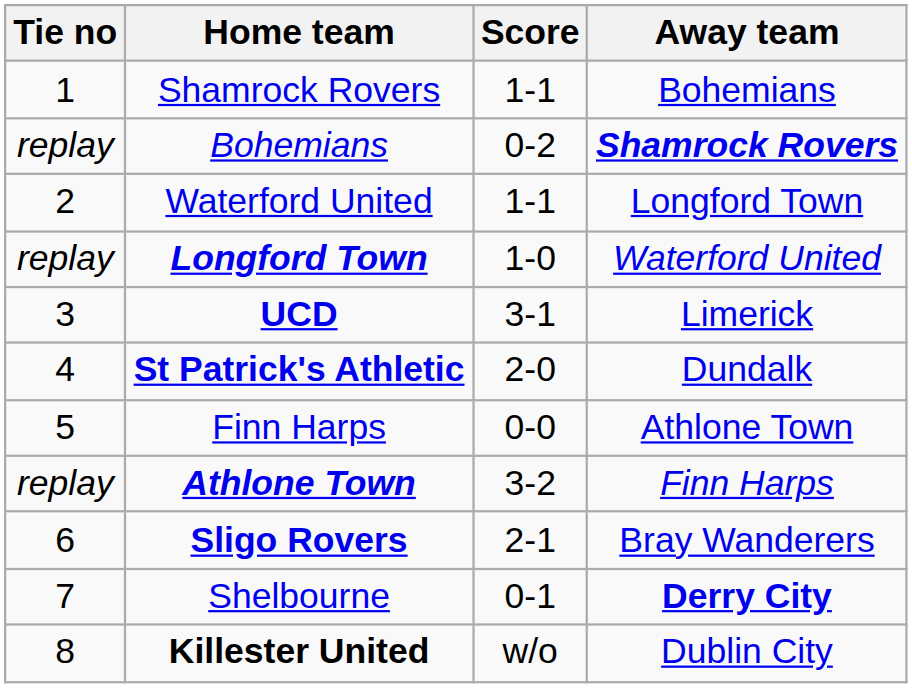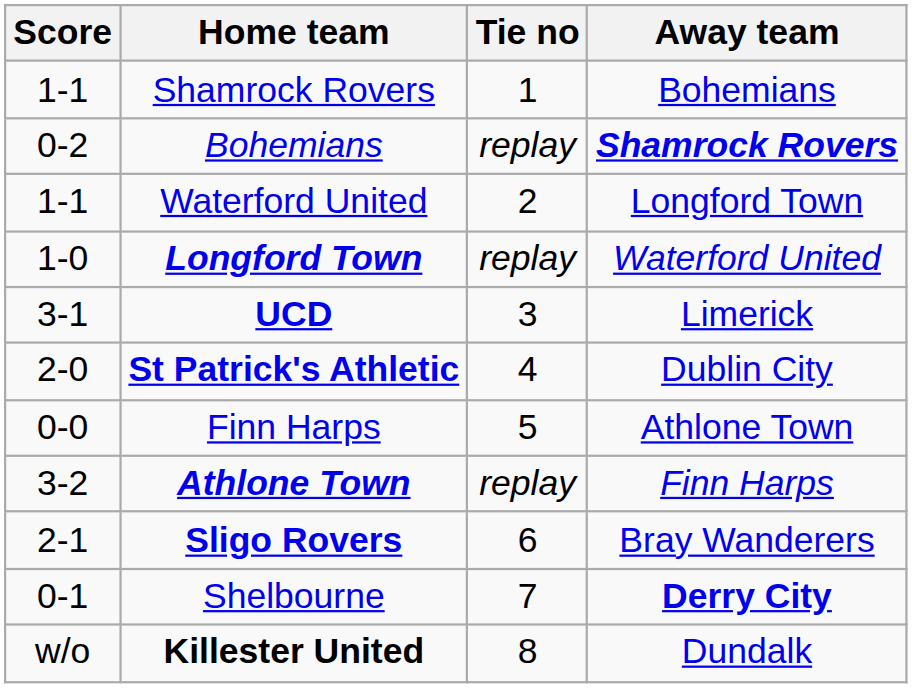 <table class="wikitable" style="text-align: center">
 <tr>
+<th>Score</th>
+<th>Home team</th>
 <th>Tie no</th>
-<th>Home team</th>
-<th>Score</th>
 <th>Away team</th>
 </tr>
 <tr>
+<td>1-1</td>
+<td><a href='#'>Shamrock Rovers</a></td>
 <td>1</td>
-<td><a href='#'>Shamrock Rovers</a></td>
-<td>1-1</td>
 <td><a href='#'>Bohemians</a></td>
 </tr>
 <tr>
+<td>0-2</td>
+<td><em><a href='#'>Bohemians</a></em></td>
 <td><em>replay</em></td>
-<td><em><a href='#'>Bohemians</a></em></td>
-<td>0-2</td>
 <td><strong><em><a href='#'>Shamrock Rovers</a></em></strong></td>
 </tr>
 <tr>
+<td>1-1</td>
+<td><a href='#'>Waterford United</a></td>
 <td>2</td>
-<td><a href='#'>Waterford United</a></td>
-<td>1-1</td>
 <td><a href='#'>Longford Town</a></td>
 </tr>
 <tr>
+<td>1-0</td>
+<td><strong><em><a href='#'>Longford Town</a></em></strong></td>
 <td><em>replay</em></td>
-<td><strong><em><a href='#'>Longford Town</a></em></strong></td>
-<td>1-0</td>
 <td><em><a href='#'>Waterford United</a></em></td>
 </tr>
 <tr>
+<td>3-1</td>
+<td><strong><a href='#'>UCD</a></strong></td>
 <td>3</td>
-<td><strong><a href='#'>UCD</a></strong></td>
-<td>3-1</td>
 <td><a href='#'>Limerick</a></td>
 </tr>
 <tr>
+<td>2-0</td>
+<td><strong><a href='#'>St Patrick's Athletic</a></strong></td>
 <td>4</td>
-<td><strong><a href='#'>St Patrick's Athletic</a></strong></td>
-<td>2-0</td>
-<td><a href='#'>Dundalk</a></td>
+<td><a href='#'>Dublin City</a></td>
 </tr>
 <tr>
+<td>0-0</td>
+<td><a href='#'>Finn Harps</a></td>
 <td>5</td>
-<td><a href='#'>Finn Harps</a></td>
-<td>0-0</td>
 <td><a href='#'>Athlone Town</a></td>
 </tr>
 <tr>
+<td>3-2</td>
+<td><strong><em><a href='#'>Athlone Town</a></em></strong></td>
 <td><em>replay</em></td>
-<td><strong><em><a href='#'>Athlone Town</a></em></strong></td>
-<td>3-2</td>
 <td><em><a href='#'>Finn Harps</a></em></td>
 </tr>
 <tr>
+<td>2-1</td>
+<td><strong><a href='#'>Sligo Rovers</a></strong></td>
 <td>6</td>
-<td><strong><a href='#'>Sligo Rovers</a></strong></td>
-<td>2-1</td>
 <td><a href='#'>Bray Wanderers</a></td>
 </tr>
 <tr>
+<td>0-1</td>
+<td><a href='#'>Shelbourne</a></td>
 <td>7</td>
-<td><a href='#'>Shelbourne</a></td>
-<td>0-1</td>
 <td><strong><a href='#'>Derry City</a></strong></td>
 </tr>
 <tr>
+<td>w/o</td>
+<td><strong>Killester United</strong></td>
 <td>8</td>
-<td><strong>Killester United</strong></td>
-<td>w/o</td>
-<td><a href='#'>Dublin City</a></td>
+<td><a href='#'>Dundalk</a></td>
 </tr>
 </table>
